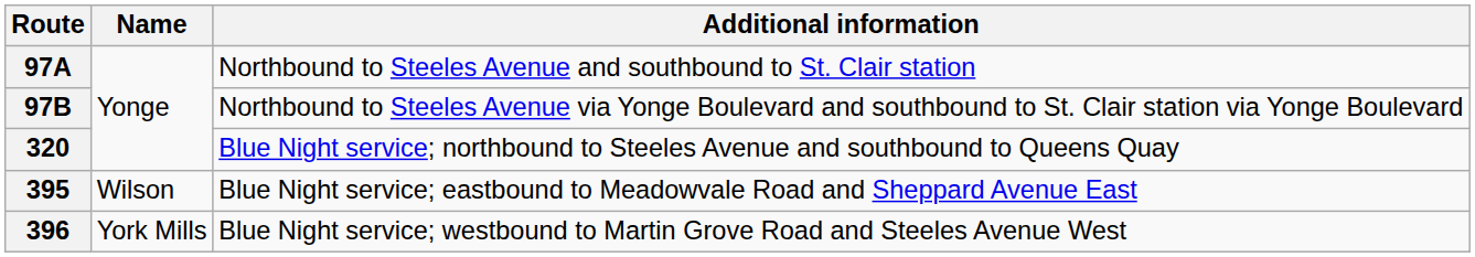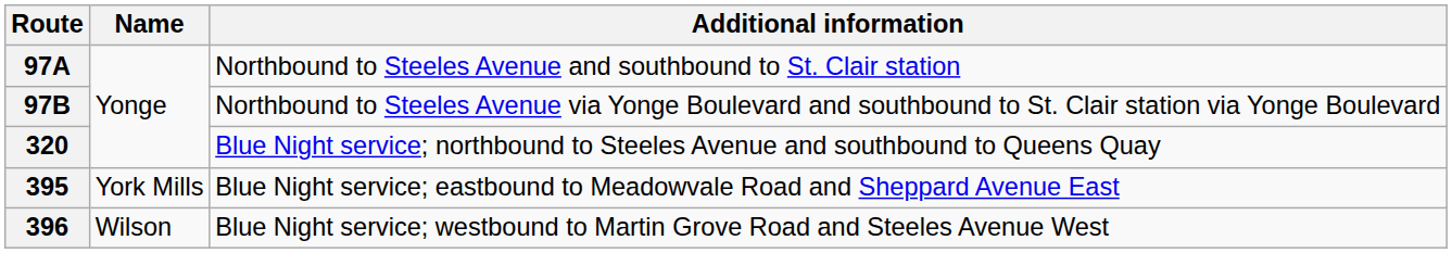 <table class="wikitable">
 <tr>
 <th>Route</th>
 <th>Name</th>
 <th>Additional information</th>
 </tr>
 <tr>
 <th>97A</th>
 <td rowspan="3">Yonge</td>
 <td>Northbound to <a href='#'>Steeles Avenue</a> and southbound to <a href='#'>St. Clair station</a><br></td>
 </tr>
 <tr>
 <th>97B</th>
 <td>Northbound to <a href='#'>Steeles Avenue</a> via Yonge Boulevard and southbound to St. Clair station via Yonge Boulevard<br></td>
 </tr>
 <tr>
 <th>320</th>
 <td><a href='#'>Blue Night service</a>; northbound to Steeles Avenue and southbound to Queens Quay<br></td>
 </tr>
 <tr>
 <th>395</th>
-<td>Wilson</td>
+<td>York Mills</td>
 <td>Blue Night service; eastbound to Meadowvale Road and <a href='#'>Sheppard Avenue East</a><br></td>
 </tr>
 <tr>
 <th>396</th>
-<td>York Mills</td>
+<td>Wilson</td>
 <td>Blue Night service; westbound to Martin Grove Road and Steeles Avenue West<br></td>
 </tr>
 </table>
